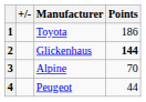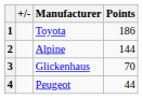 <table class="wikitable" style="font-size:95%;">
 <tr>
 <th scope="col"></th>
 <th scope="col">+/-</th>
 <th scope="col">Manufacturer</th>
 <th scope="col">Points</th>
 </tr>
 <tr>
 <th align="center">1</th>
 <td align="left"></td>
 <td> <a href='#'>Toyota</a></td>
 <td align="right">186</td>
 </tr>
 <tr>
 <th align="center">2</th>
 <td align="left"></td>
-<td> <a href='#'>Glickenhaus</a></td>
-<td align="right"><strong>144</strong></td>
+<td> <a href='#'>Alpine</a></td>
+<td align="right">144</td>
 </tr>
 <tr>
 <th align="center">3</th>
 <td align="left"></td>
-<td> <a href='#'>Alpine</a></td>
+<td> <a href='#'>Glickenhaus</a></td>
 <td align="right">70</td>
 </tr>
 <tr>
 <th align="center">4</th>
 <td align="left"></td>
 <td> <a href='#'>Peugeot</a></td>
 <td align="right">44</td>
 </tr>
 </table>
